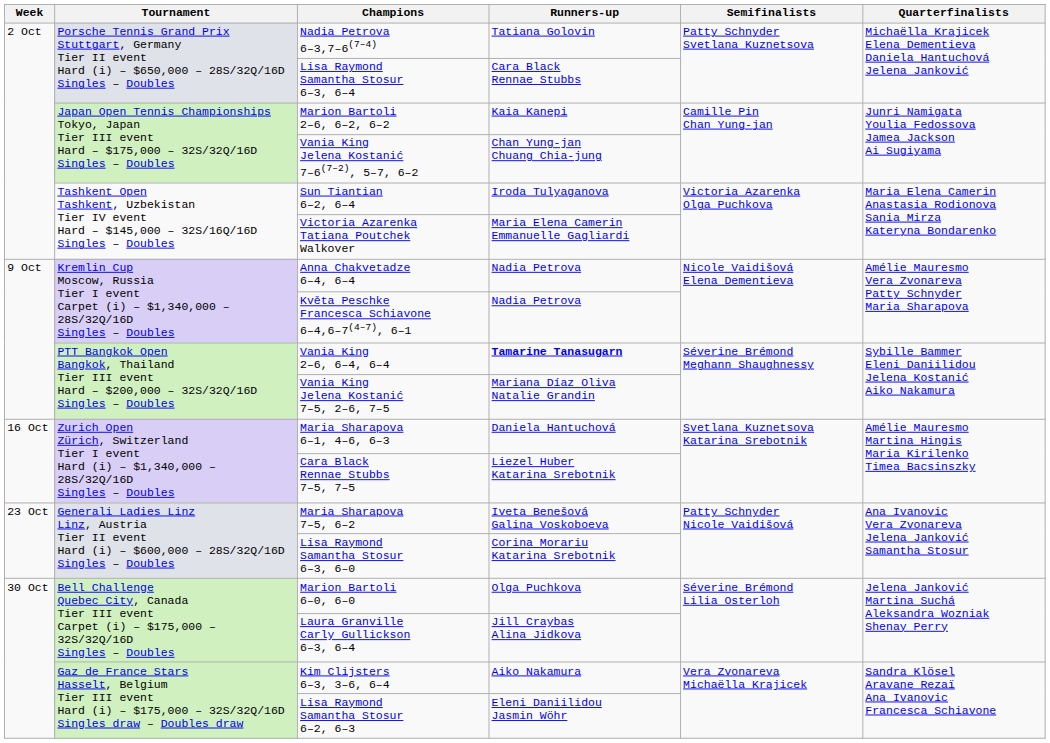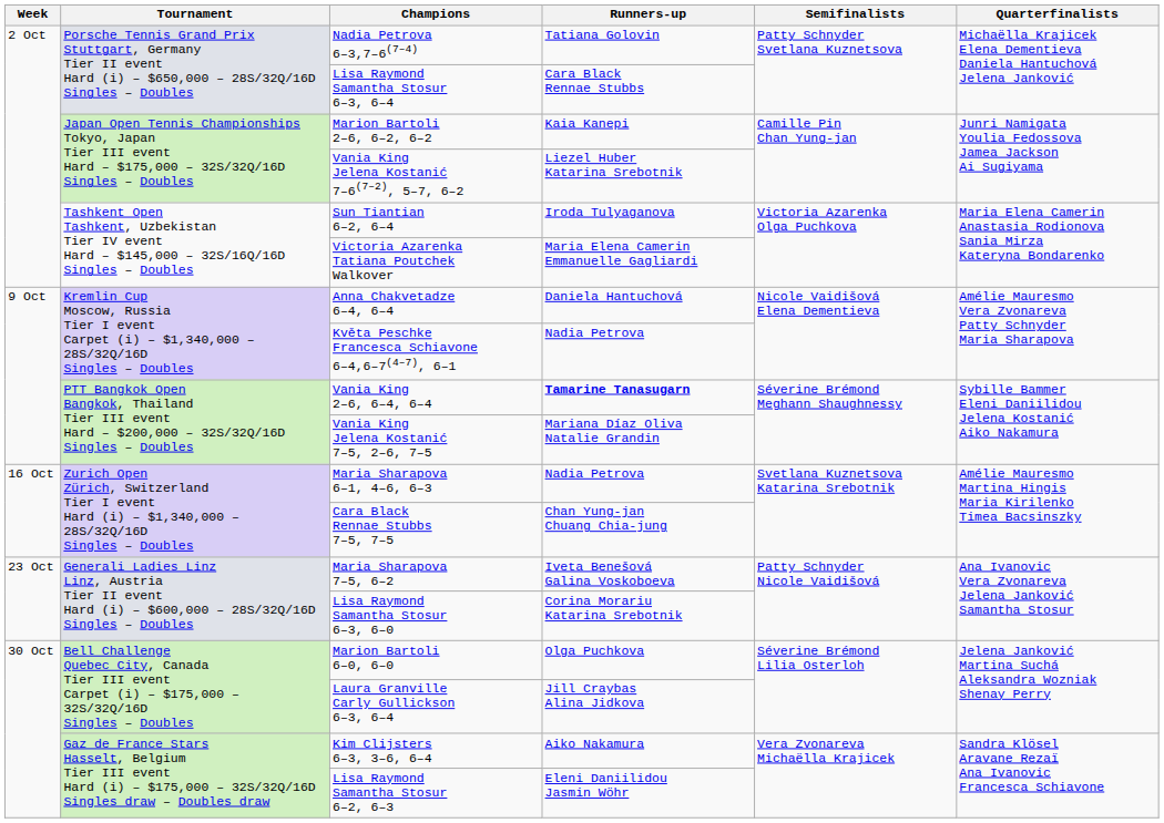 <table class=wikitable style=font-size:95%>
 <tr>
 <th style="width:48px;">Week</th>
 <th style="width:255px;">Tournament</th>
 <th style="width:200px;">Champions</th>
 <th style="width:200px;">Runners-up</th>
 <th style="width:190px;">Semifinalists</th>
 <th style="width:190px;">Quarterfinalists</th>
 </tr>
 <tr valign="top">
 <td rowspan=6>2 Oct</td>
 <td rowspan=2 bgcolor="#dfe2e9"><a href='#'>Porsche Tennis Grand Prix</a><br> <a href='#'>Stuttgart</a>, Germany <br>Tier II event<br>Hard (i) – $650,000 – 28S/32Q/16D<br><a href='#'>Singles</a> – <a href='#'>Doubles</a></td>
 <td> <a href='#'>Nadia Petrova</a><br>6–3,7–6<sup>(7–4)</sup></td>
 <td> <a href='#'>Tatiana Golovin</a></td>
 <td rowspan=2>  <a href='#'>Patty Schnyder</a><br> <a href='#'>Svetlana Kuznetsova</a></td>
 <td rowspan=2> <a href='#'>Michaëlla Krajicek</a><br> <a href='#'>Elena Dementieva</a><br> <a href='#'>Daniela Hantuchová</a><br> <a href='#'>Jelena Janković</a></td>
 </tr>
 <tr valign="top">
 <td> <a href='#'>Lisa Raymond</a> <br>  <a href='#'>Samantha Stosur</a><br> 6–3, 6–4</td>
 <td> <a href='#'>Cara Black</a> <br>  <a href='#'>Rennae Stubbs</a></td>
 </tr>
 <tr valign="top">
 <td rowspan=2 bgcolor="#d0f0c0"><a href='#'>Japan Open Tennis Championships</a><br> Tokyo, Japan <br>Tier III event<br>Hard – $175,000 – 32S/32Q/16D<br><a href='#'>Singles</a> – <a href='#'>Doubles</a></td>
 <td> <a href='#'>Marion Bartoli</a><br>2–6, 6–2, 6–2</td>
 <td> <a href='#'>Kaia Kanepi</a></td>
 <td rowspan=2>  <a href='#'>Camille Pin</a><br> <a href='#'>Chan Yung-jan</a></td>
 <td rowspan=2> <a href='#'>Junri Namigata</a><br> <a href='#'>Youlia Fedossova</a><br> <a href='#'>Jamea Jackson</a><br> <a href='#'>Ai Sugiyama</a></td>
 </tr>
 <tr valign="top">
 <td> <a href='#'>Vania King</a> <br>  <a href='#'>Jelena Kostanić</a><br>7–6<sup>(7–2)</sup>, 5–7, 6–2</td>
-<td> <a href='#'>Chan Yung-jan</a> <br>  <a href='#'>Chuang Chia-jung</a></td>
+<td> <a href='#'>Liezel Huber</a> <br>  <a href='#'>Katarina Srebotnik</a></td>
 </tr>
 <tr valign="top">
 <td rowspan=2><a href='#'>Tashkent Open</a><br> <a href='#'>Tashkent</a>, Uzbekistan <br>Tier IV event<br>Hard – $145,000 – 32S/16Q/16D<br><a href='#'>Singles</a> – <a href='#'>Doubles</a></td>
 <td> <a href='#'>Sun Tiantian</a><br>6–2, 6–4</td>
 <td> <a href='#'>Iroda Tulyaganova</a></td>
 <td rowspan=2>  <a href='#'>Victoria Azarenka</a><br> <a href='#'>Olga Puchkova</a></td>
 <td rowspan=2> <a href='#'>Maria Elena Camerin</a><br> <a href='#'>Anastasia Rodionova</a><br> <a href='#'>Sania Mirza</a><br> <a href='#'>Kateryna Bondarenko</a></td>
 </tr>
 <tr valign="top">
 <td> <a href='#'>Victoria Azarenka</a> <br>  <a href='#'>Tatiana Poutchek</a><br> Walkover</td>
 <td> <a href='#'>Maria Elena Camerin</a> <br>  <a href='#'>Emmanuelle Gagliardi</a></td>
 </tr>
 <tr valign="top">
 <td rowspan=4>9 Oct</td>
 <td rowspan=2 bgcolor="#d8cef6"><a href='#'>Kremlin Cup</a><br> Moscow, Russia <br>Tier I event<br>Carpet (i) – $1,340,000 – 28S/32Q/16D<br> <a href='#'>Singles</a> – <a href='#'>Doubles</a></td>
 <td> <a href='#'>Anna Chakvetadze</a><br>6–4, 6–4</td>
-<td> <a href='#'>Nadia Petrova</a></td>
+<td> <a href='#'>Daniela Hantuchová</a></td>
 <td rowspan=2>  <a href='#'>Nicole Vaidišová</a><br> <a href='#'>Elena Dementieva</a></td>
 <td rowspan=2> <a href='#'>Amélie Mauresmo</a><br> <a href='#'>Vera Zvonareva</a><br> <a href='#'>Patty Schnyder</a><br> <a href='#'>Maria Sharapova</a></td>
 </tr>
 <tr valign="top">
 <td> <a href='#'>Květa Peschke</a> <br>  <a href='#'>Francesca Schiavone</a><br> 6–4,6–7<sup>(4–7)</sup>, 6–1</td>
 <td> <a href='#'>Nadia Petrova</a></td>
 </tr>
 <tr valign="top">
 <td rowspan=2 bgcolor="#d0f0c0"><a href='#'>PTT Bangkok Open</a><br> <a href='#'>Bangkok</a>, Thailand <br>Tier III event<br>Hard – $200,000 – 32S/32Q/16D<br><a href='#'>Singles</a> – <a href='#'>Doubles</a></td>
 <td> <a href='#'>Vania King</a><br>2–6, 6–4, 6–4</td>
 <td><strong> <a href='#'>Tamarine Tanasugarn</a></strong></td>
 <td rowspan=2>  <a href='#'>Séverine Brémond</a><br> <a href='#'>Meghann Shaughnessy</a></td>
 <td rowspan=2> <a href='#'>Sybille Bammer</a><br> <a href='#'>Eleni Daniilidou</a><br> <a href='#'>Jelena Kostanić</a><br> <a href='#'>Aiko Nakamura</a></td>
 </tr>
 <tr valign="top">
 <td> <a href='#'>Vania King</a> <br>  <a href='#'>Jelena Kostanić</a><br> 7–5, 2–6, 7–5</td>
 <td> <a href='#'>Mariana Díaz Oliva</a> <br>  <a href='#'>Natalie Grandin</a></td>
 </tr>
 <tr valign="top">
 <td rowspan=2>16 Oct</td>
 <td rowspan=2 bgcolor="#d8cef6"><a href='#'>Zurich Open</a><br> <a href='#'>Zürich</a>, Switzerland <br>Tier I event<br>Hard (i) – $1,340,000 – 28S/32Q/16D<br><a href='#'>Singles</a> – <a href='#'>Doubles</a></td>
 <td> <a href='#'>Maria Sharapova</a><br>6–1, 4–6, 6–3</td>
-<td> <a href='#'>Daniela Hantuchová</a></td>
+<td> <a href='#'>Nadia Petrova</a></td>
 <td rowspan=2>  <a href='#'>Svetlana Kuznetsova</a><br> <a href='#'>Katarina Srebotnik</a></td>
 <td rowspan=2> <a href='#'>Amélie Mauresmo</a><br> <a href='#'>Martina Hingis</a><br> <a href='#'>Maria Kirilenko</a><br> <a href='#'>Timea Bacsinszky</a></td>
 </tr>
 <tr valign="top">
 <td> <a href='#'>Cara Black</a> <br>  <a href='#'>Rennae Stubbs</a><br> 7–5, 7–5</td>
-<td> <a href='#'>Liezel Huber</a> <br>  <a href='#'>Katarina Srebotnik</a></td>
+<td> <a href='#'>Chan Yung-jan</a> <br>  <a href='#'>Chuang Chia-jung</a></td>
 </tr>
 <tr valign="top">
 <td rowspan=2>23 Oct</td>
 <td rowspan=2 bgcolor="#dfe2e9"><a href='#'>Generali Ladies Linz</a><br> <a href='#'>Linz</a>, Austria <br>Tier II event<br>Hard (i) – $600,000 – 28S/32Q/16D<br><a href='#'>Singles</a> – <a href='#'>Doubles</a></td>
 <td> <a href='#'>Maria Sharapova</a><br>7–5, 6–2</td>
 <td> <a href='#'>Iveta Benešová</a> <br>  <a href='#'>Galina Voskoboeva</a></td>
 <td rowspan=2>  <a href='#'>Patty Schnyder</a><br> <a href='#'>Nicole Vaidišová</a></td>
 <td rowspan=2> <a href='#'>Ana Ivanovic</a><br> <a href='#'>Vera Zvonareva</a><br> <a href='#'>Jelena Janković</a><br> <a href='#'>Samantha Stosur</a></td>
 </tr>
 <tr valign="top">
 <td> <a href='#'>Lisa Raymond</a> <br>  <a href='#'>Samantha Stosur</a><br> 6–3, 6–0</td>
 <td> <a href='#'>Corina Morariu</a> <br>  <a href='#'>Katarina Srebotnik</a></td>
 </tr>
 <tr valign="top">
 <td rowspan=4>30 Oct</td>
 <td rowspan=2 bgcolor="#d0f0c0"><a href='#'>Bell Challenge</a><br> <a href='#'>Quebec City</a>, Canada <br>Tier III event<br>Carpet (i) – $175,000 – 32S/32Q/16D<br><a href='#'>Singles</a> – <a href='#'>Doubles</a></td>
 <td> <a href='#'>Marion Bartoli</a><br>6–0, 6–0</td>
 <td> <a href='#'>Olga Puchkova</a></td>
 <td rowspan=2>  <a href='#'>Séverine Brémond</a><br> <a href='#'>Lilia Osterloh</a></td>
 <td rowspan=2> <a href='#'>Jelena Janković</a><br> <a href='#'>Martina Suchá</a><br> <a href='#'>Aleksandra Wozniak</a><br> <a href='#'>Shenay Perry</a></td>
 </tr>
 <tr valign="top">
 <td> <a href='#'>Laura Granville</a> <br>  <a href='#'>Carly Gullickson</a><br> 6–3, 6–4</td>
 <td> <a href='#'>Jill Craybas</a> <br>  <a href='#'>Alina Jidkova</a></td>
 </tr>
 <tr valign="top">
 <td rowspan=2 bgcolor="#d0f0c0"><a href='#'>Gaz de France Stars</a><br> <a href='#'>Hasselt</a>, Belgium <br>Tier III event<br>Hard (i) – $175,000 – 32S/32Q/16D<br><a href='#'>Singles draw</a> – <a href='#'>Doubles draw</a></td>
 <td> <a href='#'>Kim Clijsters</a><br>6–3, 3–6, 6–4</td>
 <td> <a href='#'>Aiko Nakamura</a></td>
 <td rowspan=2>  <a href='#'>Vera Zvonareva</a><br> <a href='#'>Michaëlla Krajicek</a></td>
 <td rowspan=2> <a href='#'>Sandra Klösel</a><br> <a href='#'>Aravane Rezaï</a><br> <a href='#'>Ana Ivanovic</a><br> <a href='#'>Francesca Schiavone</a></td>
 </tr>
 <tr valign="top">
 <td> <a href='#'>Lisa Raymond</a> <br>  <a href='#'>Samantha Stosur</a><br> 6–2, 6–3</td>
 <td> <a href='#'>Eleni Daniilidou</a> <br>  <a href='#'>Jasmin Wöhr</a></td>
 </tr>
 </table>
